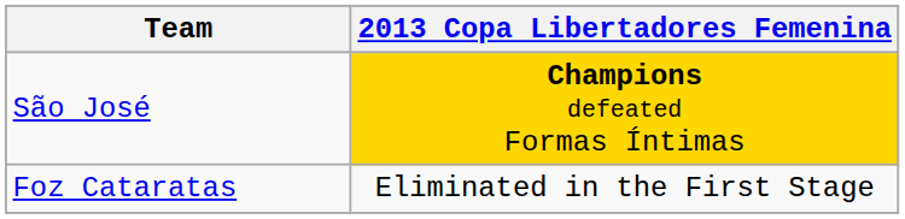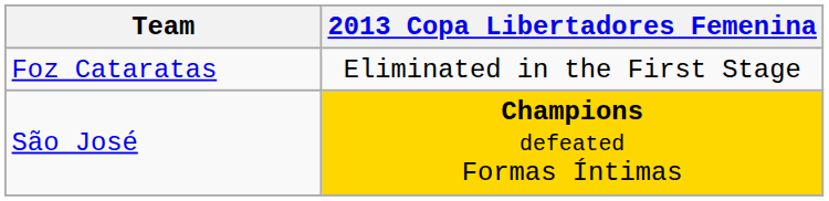 <table class="wikitable">
 <tr>
 <th width=150>Team</th>
 <th width=><a href='#'>2013 Copa Libertadores Femenina</a></th>
 </tr>
 <tr>
+<td><a href='#'>Foz Cataratas</a></td>
+<td align=center>Eliminated in the First Stage</td>
+</tr>
+<tr>
 <td><a href='#'>São José</a></td>
 <td align=center bgcolor=gold><strong>Champions</strong><br><small>defeated</small><br> Formas Íntimas</td>
 </tr>
-<tr>
-<td><a href='#'>Foz Cataratas</a></td>
-<td align=center>Eliminated in the First Stage</td>
-</tr>
 </table>
